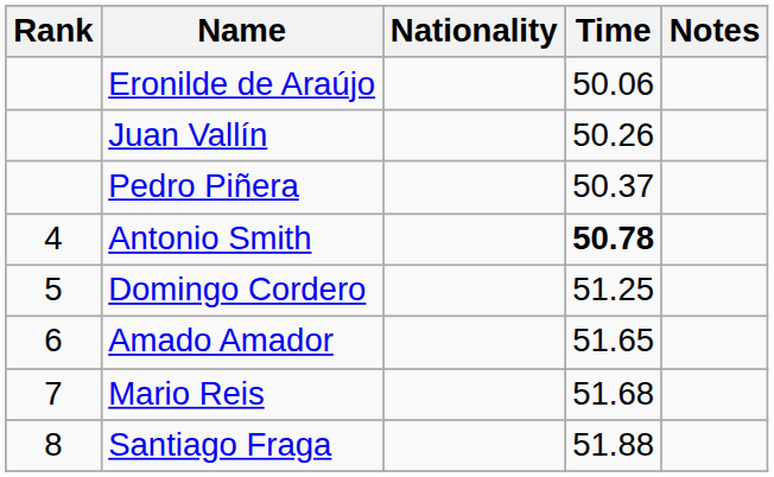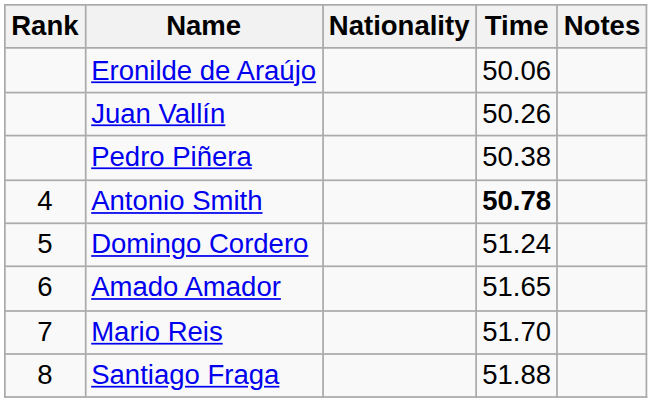 <table class="wikitable sortable" style="text-align:center">
 <tr>
 <th>Rank</th>
 <th>Name</th>
 <th>Nationality</th>
 <th>Time</th>
 <th>Notes</th>
 </tr>
 <tr>
 <td align=center></td>
 <td align=left><a href='#'>Eronilde de Araújo</a></td>
 <td align=left></td>
 <td>50.06</td>
 <td></td>
 </tr>
 <tr>
 <td align=center></td>
 <td align=left><a href='#'>Juan Vallín</a></td>
 <td align=left></td>
 <td>50.26</td>
 <td></td>
 </tr>
 <tr>
 <td align=center></td>
 <td align=left><a href='#'>Pedro Piñera</a></td>
 <td align=left></td>
-<td>50.37</td>
+<td>50.38</td>
 <td></td>
 </tr>
 <tr>
 <td align=center>4</td>
 <td align=left><a href='#'>Antonio Smith</a></td>
 <td align=left></td>
 <td><strong>50.78</strong></td>
 <td></td>
 </tr>
 <tr>
 <td align=center>5</td>
 <td align=left><a href='#'>Domingo Cordero</a></td>
 <td align=left></td>
-<td>51.25</td>
+<td>51.24</td>
 <td></td>
 </tr>
 <tr>
 <td align=center>6</td>
 <td align=left><a href='#'>Amado Amador</a></td>
 <td align=left></td>
 <td>51.65</td>
 <td></td>
 </tr>
 <tr>
 <td align=center>7</td>
 <td align=left><a href='#'>Mario Reis</a></td>
 <td align=left></td>
-<td>51.68</td>
+<td>51.70</td>
 <td></td>
 </tr>
 <tr>
 <td align=center>8</td>
 <td align=left><a href='#'>Santiago Fraga</a></td>
 <td align=left></td>
 <td>51.88</td>
 <td></td>
 </tr>
 </table>
